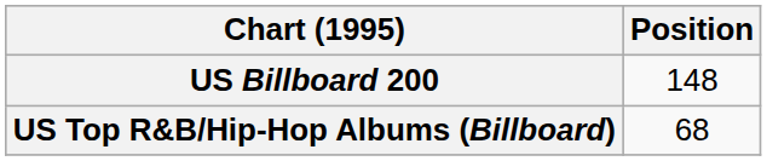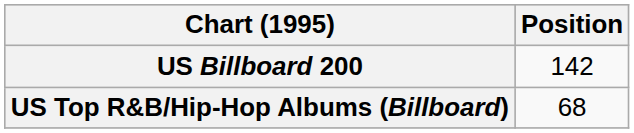 <table class="wikitable sortable plainrowheaders" style="text-align:center">
 <tr>
 <th scope="col">Chart (1995)</th>
 <th scope="col">Position</th>
 </tr>
 <tr>
 <th scope="row">US <em>Billboard</em> 200</th>
-<td>148</td>
+<td>142</td>
 </tr>
 <tr>
 <th scope="row">US Top R&B/Hip-Hop Albums (<em>Billboard</em>)</th>
 <td>68</td>
 </tr>
 </table>
